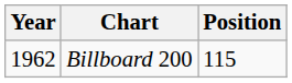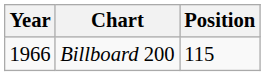 <table class="wikitable">
 <tr>
 <th>Year</th>
 <th>Chart</th>
 <th>Position</th>
 </tr>
 <tr>
-<td>1962</td>
+<td>1966</td>
 <td><em>Billboard</em> 200</td>
 <td>115</td>
 </tr>
 </table>
